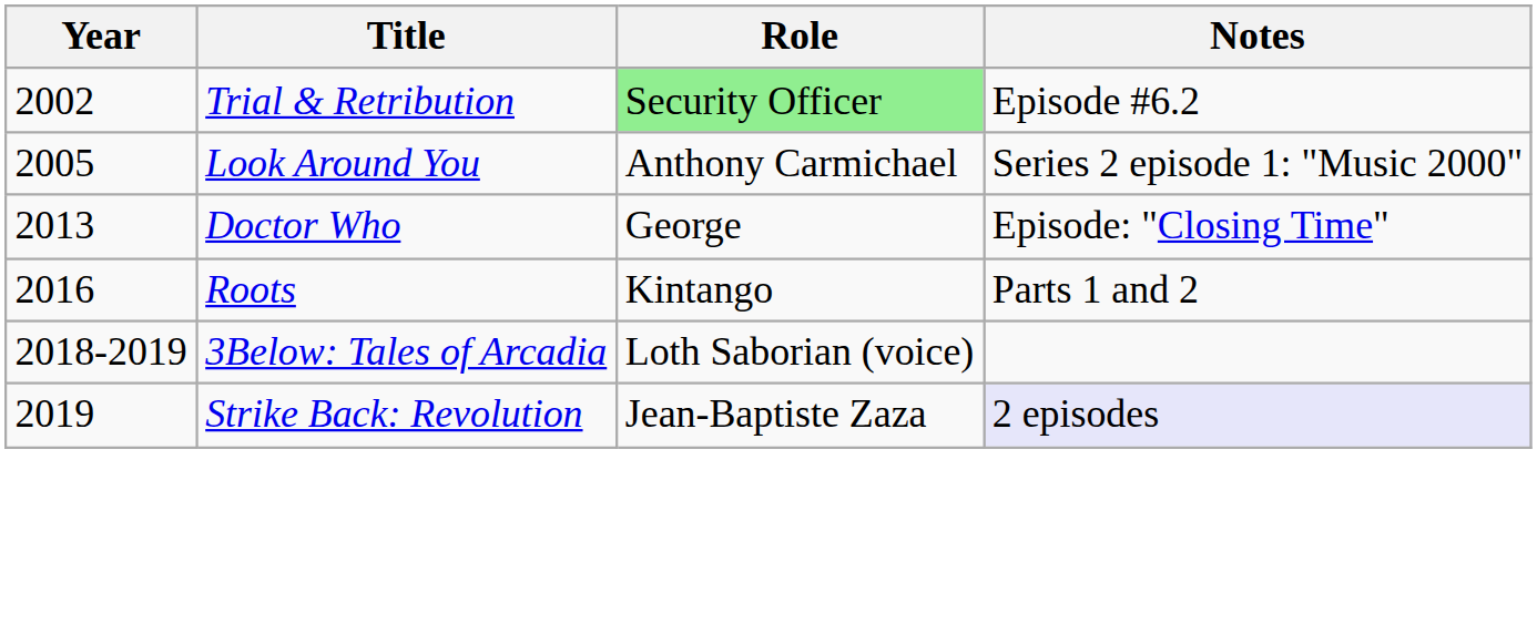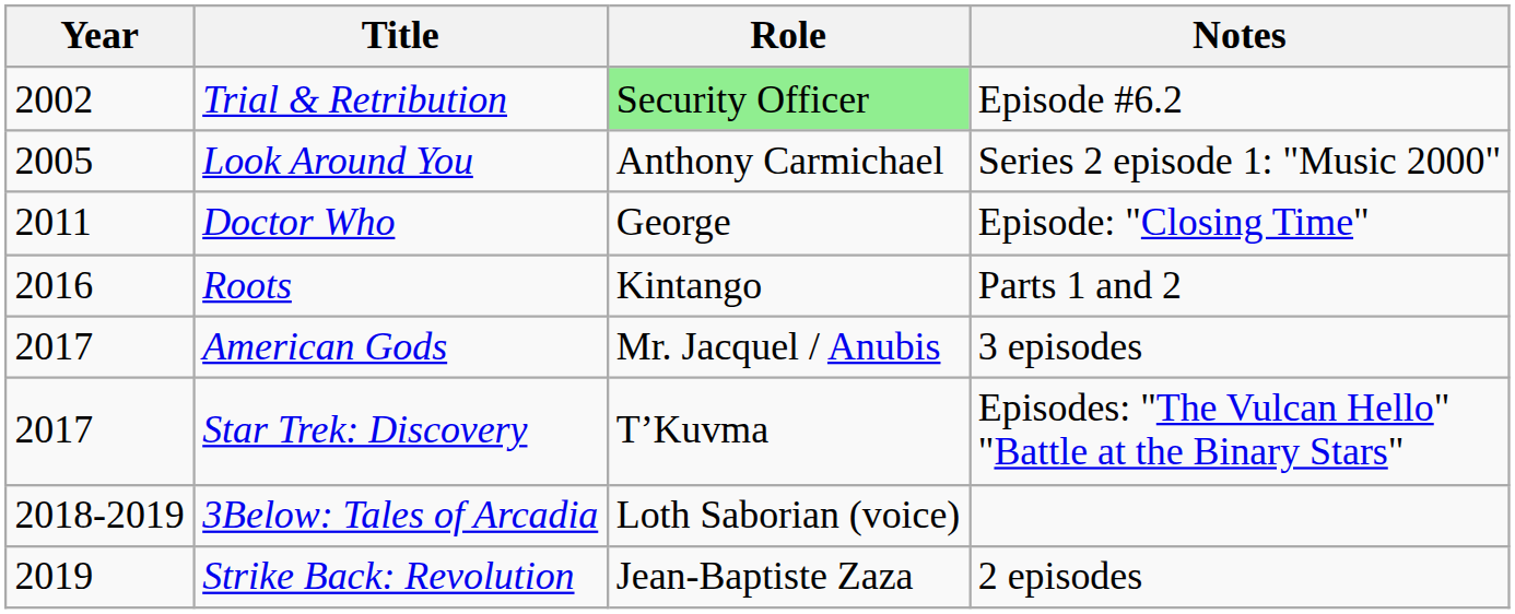 <table class="wikitable sortable">
 <tr>
 <th>Year</th>
 <th>Title</th>
 <th>Role</th>
 <th class="unsortable">Notes</th>
 </tr>
 <tr>
 <td>2002</td>
 <td><em><a href='#'>Trial & Retribution</a></em></td>
 <td style="background: lightgreen;">Security Officer</td>
 <td>Episode #6.2</td>
 </tr>
 <tr>
 <td>2005</td>
 <td><em><a href='#'>Look Around You</a></em></td>
 <td>Anthony Carmichael</td>
 <td>Series 2 episode 1: "Music 2000"</td>
 </tr>
 <tr>
-<td>2013</td>
+<td>2011</td>
 <td><em><a href='#'>Doctor Who</a></em></td>
 <td>George</td>
 <td>Episode: "<a href='#'>Closing Time</a>"</td>
 </tr>
 <tr>
 <td>2016</td>
 <td><em><a href='#'>Roots</a></em></td>
 <td>Kintango</td>
 <td>Parts 1 and 2</td>
 </tr>
 <tr>
+<td>2017</td>
+<td><em><a href='#'>American Gods</a></em></td>
+<td>Mr. Jacquel / <a href='#'>Anubis</a></td>
+<td>3 episodes</td>
+</tr>
+<tr>
+<td>2017</td>
+<td><em><a href='#'>Star Trek: Discovery</a></em></td>
+<td>T’Kuvma</td>
+<td>Episodes: "<a href='#'>The Vulcan Hello</a>"<br>"<a href='#'>Battle at the Binary Stars</a>"</td>
+</tr>
+<tr>
 <td>2018-2019</td>
 <td><em><a href='#'>3Below: Tales of Arcadia</a></em></td>
 <td>Loth Saborian (voice)</td>
 <td></td>
 </tr>
 <tr>
 <td>2019</td>
 <td><em><a href='#'>Strike Back: Revolution</a></em></td>
 <td>Jean-Baptiste Zaza</td>
-<td style="background: lavender;">2 episodes</td>
+<td>2 episodes</td>
 </tr>
 </table>
